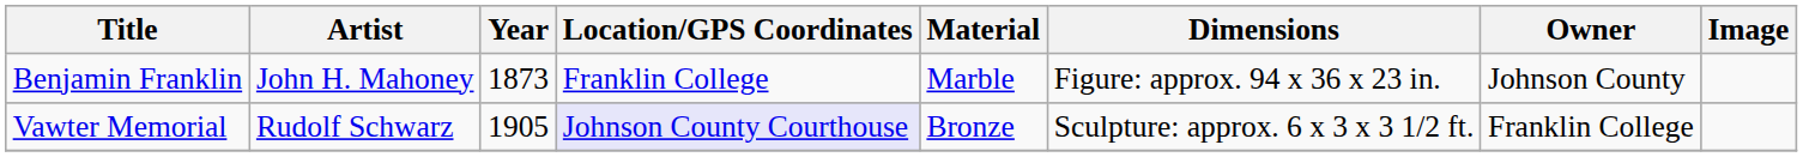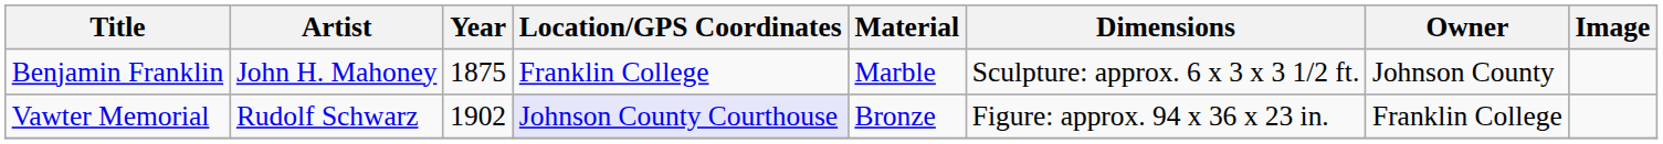 <table class="wikitable sortable">
 <tr>
 <th>Title</th>
 <th>Artist</th>
 <th>Year</th>
 <th>Location/GPS Coordinates</th>
 <th>Material</th>
 <th>Dimensions</th>
 <th>Owner</th>
 <th>Image</th>
 </tr>
 <tr>
 <td><a href='#'>Benjamin Franklin</a></td>
 <td><a href='#'>John H. Mahoney</a></td>
-<td>1873</td>
+<td>1875</td>
 <td><a href='#'>Franklin College</a></td>
 <td><a href='#'>Marble</a></td>
-<td>Figure: approx. 94 x 36 x 23 in.</td>
+<td>Sculpture: approx. 6 x 3 x 3 1/2 ft.</td>
 <td>Johnson County</td>
 <td></td>
 </tr>
 <tr>
 <td><a href='#'>Vawter Memorial</a></td>
 <td><a href='#'>Rudolf Schwarz</a></td>
-<td>1905</td>
+<td>1902</td>
 <td style="background: lavender;"><a href='#'>Johnson County Courthouse</a></td>
 <td><a href='#'>Bronze</a></td>
-<td>Sculpture: approx. 6 x 3 x 3 1/2 ft.</td>
+<td>Figure: approx. 94 x 36 x 23 in.</td>
 <td>Franklin College</td>
 <td></td>
 </tr>
 <tr>
 </tr>
 </table>
